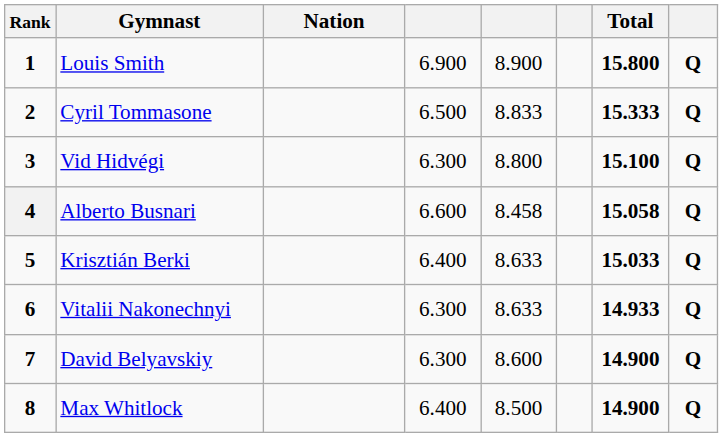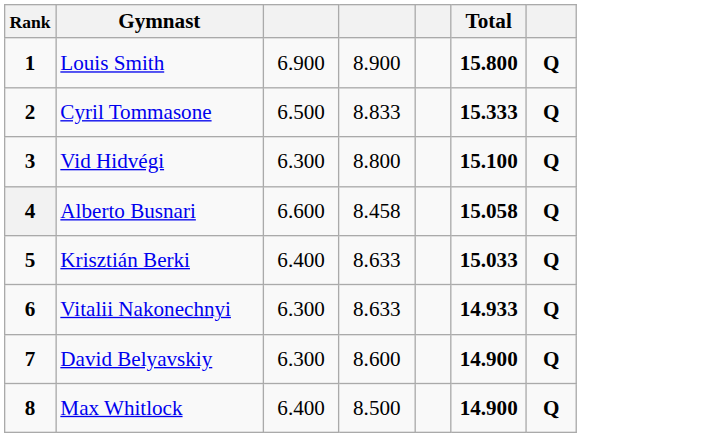 <table class="wikitable sortable" style="text-align:center;">
 <tr>
 <th scope="col" style="width:15px;"><small>Rank</small></th>
 <th scope="col" style="width:150px;">Gymnast</th>
-<th scope="col" style="width:100px;">Nation</th>
 <th scope="col" style="width:50px;"><small></small></th>
 <th scope="col" style="width:50px;"><small></small></th>
 <th scope="col" style="width:20px;"><small></small></th>
 <th scope="col" style="width:50px;">Total</th>
 <th scope="col" style="width:30px;"><small></small></th>
 </tr>
 <tr>
 <td scope=row style="text-align:center"><strong>1</strong></td>
 <td style="height:30px; text-align:left;"><a href='#'>Louis Smith</a></td>
-<td style="text-align:left;"><small></small></td>
 <td>6.900</td>
 <td>8.900</td>
 <td></td>
 <td><strong>15.800</strong></td>
 <td><strong>Q</strong></td>
 </tr>
 <tr>
 <td scope=row style="text-align:center"><strong>2</strong></td>
 <td style="height:30px; text-align:left;"><a href='#'>Cyril Tommasone</a></td>
-<td style="text-align:left;"><small></small></td>
 <td>6.500</td>
 <td>8.833</td>
 <td></td>
 <td><strong>15.333</strong></td>
 <td><strong>Q</strong></td>
 </tr>
 <tr>
 <td scope=row style="text-align:center"><strong>3</strong></td>
 <td style="height:30px; text-align:left;"><a href='#'>Vid Hidvégi</a></td>
-<td style="text-align:left;"><small></small></td>
 <td>6.300</td>
 <td>8.800</td>
 <td></td>
 <td><strong>15.100</strong></td>
 <td><strong>Q</strong></td>
 </tr>
 <tr>
 <th scope=row style="text-align:center"><strong>4</strong></th>
 <td style="height:30px; text-align:left;"><a href='#'>Alberto Busnari</a></td>
-<td style="text-align:left;"><small></small></td>
 <td>6.600</td>
 <td>8.458</td>
 <td></td>
 <td><strong>15.058</strong></td>
 <td><strong>Q</strong></td>
 </tr>
 <tr>
 <td scope=row style="text-align:center"><strong>5</strong></td>
 <td style="height:30px; text-align:left;"><a href='#'>Krisztián Berki</a></td>
-<td style="text-align:left;"><small></small></td>
 <td>6.400</td>
 <td>8.633</td>
 <td></td>
 <td><strong>15.033</strong></td>
 <td><strong>Q</strong></td>
 </tr>
 <tr>
 <td scope=row style="text-align:center"><strong>6</strong></td>
 <td style="height:30px; text-align:left;"><a href='#'>Vitalii Nakonechnyi</a></td>
-<td style="text-align:left;"><small></small></td>
 <td>6.300</td>
 <td>8.633</td>
 <td></td>
 <td><strong>14.933</strong></td>
 <td><strong>Q</strong></td>
 </tr>
 <tr>
 <td scope=row style="text-align:center"><strong>7</strong></td>
 <td style="height:30px; text-align:left;"><a href='#'>David Belyavskiy</a></td>
-<td style="text-align:left;"><small></small></td>
 <td>6.300</td>
 <td>8.600</td>
 <td></td>
 <td><strong>14.900</strong></td>
 <td><strong>Q</strong></td>
 </tr>
 <tr>
 <td scope=row style="text-align:center"><strong>8</strong></td>
 <td style="height:30px; text-align:left;"><a href='#'>Max Whitlock</a></td>
-<td style="text-align:left;"><small></small></td>
 <td>6.400</td>
 <td>8.500</td>
 <td></td>
 <td><strong>14.900</strong></td>
 <td><strong>Q</strong></td>
 </tr>
 </table>
